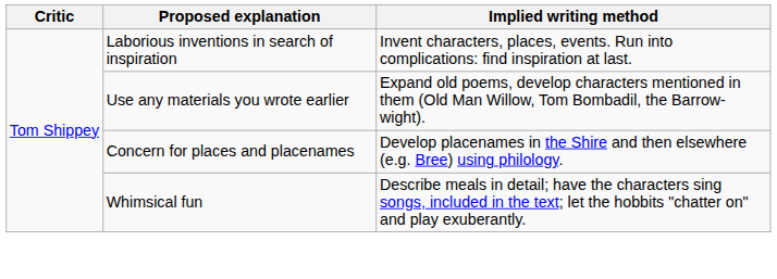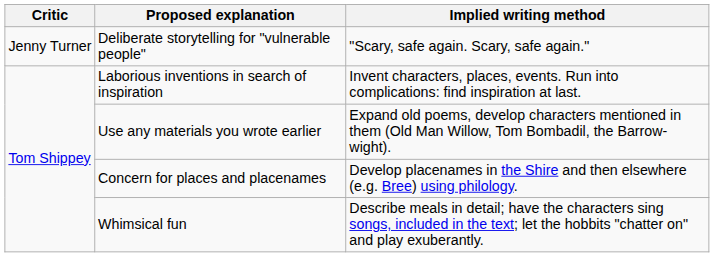 <table class="wikitable" style="margin: 1em auto;">
 <tr>
 <th>Critic</th>
 <th scope=col style="width: 275px;">Proposed explanation</th>
 <th scope=col style="width: 400px;">Implied writing method</th>
+</tr>
+<tr>
+<td>Jenny Turner</td>
+<td>Deliberate storytelling for "vulnerable people"</td>
+<td>"Scary, safe again. Scary, safe again."</td>
 </tr>
 <tr>
 <td rowspan=4><a href='#'>Tom Shippey</a></td>
 <td>Laborious inventions in search of inspiration</td>
 <td>Invent characters, places, events. Run into complications: find inspiration at last.</td>
 </tr>
 <tr>
 <td>Use any materials you wrote earlier</td>
 <td>Expand old poems, develop characters mentioned in them (Old Man Willow, Tom Bombadil, the Barrow-wight).</td>
 </tr>
 <tr>
 <td>Concern for places and placenames</td>
 <td>Develop placenames in <a href='#'>the Shire</a> and then elsewhere (e.g. <a href='#'>Bree</a>) <a href='#'>using philology</a>.</td>
 </tr>
 <tr>
 <td>Whimsical fun</td>
 <td>Describe meals in detail; have the characters sing <a href='#'>songs, included in the text</a>; let the hobbits "chatter on" and play exuberantly.</td>
 </tr>
 </table>
